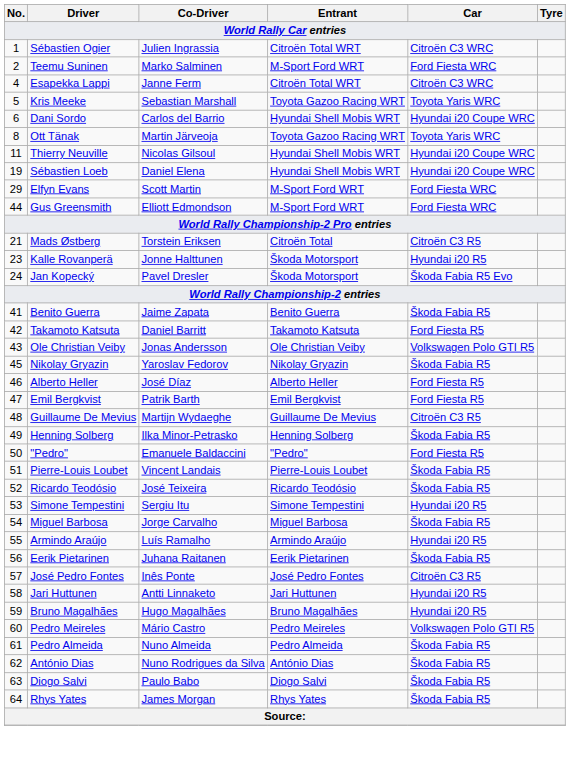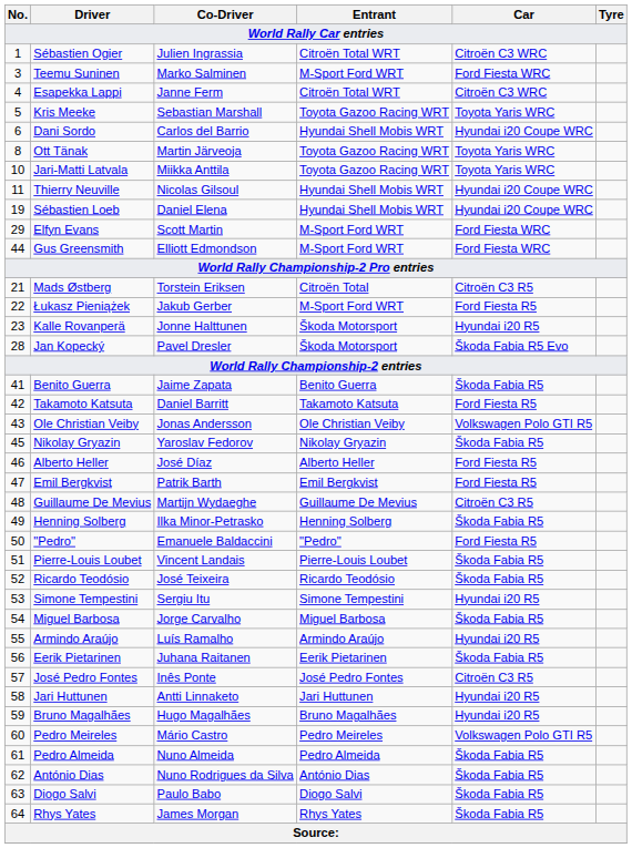 <table class="wikitable" style="font-size: 85%;">
 <tr>
 <th>No.</th>
 <th>Driver</th>
 <th>Co-Driver</th>
 <th>Entrant</th>
 <th>Car</th>
 <th>Tyre</th>
 </tr>
 <tr>
 <td style="background-color:#EAECF0; text-align:center" colspan="6"><strong><em><a href='#'>World Rally Car</a> entries</em></strong></td>
 </tr>
 <tr>
 <td align="center">1</td>
 <td> <a href='#'>Sébastien Ogier</a></td>
 <td> <a href='#'>Julien Ingrassia</a></td>
 <td> <a href='#'>Citroën Total WRT</a></td>
 <td><a href='#'>Citroën C3 WRC</a></td>
 <td align="center"></td>
 </tr>
 <tr>
-<td align="center">2</td>
+<td align="center">3</td>
 <td> <a href='#'>Teemu Suninen</a></td>
 <td> <a href='#'>Marko Salminen</a></td>
 <td> <a href='#'>M-Sport Ford WRT</a></td>
 <td><a href='#'>Ford Fiesta WRC</a></td>
 <td align="center"></td>
 </tr>
 <tr>
 <td align="center">4</td>
 <td> <a href='#'>Esapekka Lappi</a></td>
 <td> <a href='#'>Janne Ferm</a></td>
 <td> <a href='#'>Citroën Total WRT</a></td>
 <td><a href='#'>Citroën C3 WRC</a></td>
 <td align="center"></td>
 </tr>
 <tr>
 <td align="center">5</td>
 <td> <a href='#'>Kris Meeke</a></td>
 <td> <a href='#'>Sebastian Marshall</a></td>
 <td nowrap> <a href='#'>Toyota Gazoo Racing WRT</a></td>
 <td><a href='#'>Toyota Yaris WRC</a></td>
 <td align="center"></td>
 </tr>
 <tr>
 <td align="center">6</td>
 <td> <a href='#'>Dani Sordo</a></td>
 <td> <a href='#'>Carlos del Barrio</a></td>
 <td> <a href='#'>Hyundai Shell Mobis WRT</a></td>
 <td nowrap><a href='#'>Hyundai i20 Coupe WRC</a></td>
 <td align="center"></td>
 </tr>
 <tr>
 <td align="center">8</td>
 <td> <a href='#'>Ott Tänak</a></td>
 <td> <a href='#'>Martin Järveoja</a></td>
+<td> <a href='#'>Toyota Gazoo Racing WRT</a></td>
+<td><a href='#'>Toyota Yaris WRC</a></td>
+<td align="center"></td>
+</tr>
+<tr>
+<td align="center">10</td>
+<td> <a href='#'>Jari-Matti Latvala</a></td>
+<td> <a href='#'>Miikka Anttila</a></td>
 <td> <a href='#'>Toyota Gazoo Racing WRT</a></td>
 <td><a href='#'>Toyota Yaris WRC</a></td>
 <td align="center"></td>
 </tr>
 <tr>
 <td align="center">11</td>
 <td> <a href='#'>Thierry Neuville</a></td>
 <td> <a href='#'>Nicolas Gilsoul</a></td>
 <td> <a href='#'>Hyundai Shell Mobis WRT</a></td>
 <td><a href='#'>Hyundai i20 Coupe WRC</a></td>
 <td align="center"></td>
 </tr>
 <tr>
 <td align="center">19</td>
 <td> <a href='#'>Sébastien Loeb</a></td>
 <td> <a href='#'>Daniel Elena</a></td>
 <td nowrap> <a href='#'>Hyundai Shell Mobis WRT</a></td>
 <td><a href='#'>Hyundai i20 Coupe WRC</a></td>
 <td align="center"></td>
 </tr>
 <tr>
 <td align="center">29</td>
 <td> <a href='#'>Elfyn Evans</a></td>
 <td> <a href='#'>Scott Martin</a></td>
 <td> <a href='#'>M-Sport Ford WRT</a></td>
 <td><a href='#'>Ford Fiesta WRC</a></td>
 <td align="center"></td>
 </tr>
 <tr>
 <td align="center">44</td>
 <td> <a href='#'>Gus Greensmith</a></td>
 <td> <a href='#'>Elliott Edmondson</a></td>
 <td> <a href='#'>M-Sport Ford WRT</a></td>
 <td><a href='#'>Ford Fiesta WRC</a></td>
 <td align="center"></td>
 </tr>
 <tr>
 <td style="background-color:#EAECF0; text-align:center" colspan="6"><strong><em><a href='#'>World Rally Championship-2 Pro</a> entries</em></strong></td>
 </tr>
 <tr>
 <td align="center">21</td>
 <td> <a href='#'>Mads Østberg</a></td>
 <td> <a href='#'>Torstein Eriksen</a></td>
 <td> <a href='#'>Citroën Total</a></td>
 <td><a href='#'>Citroën C3 R5</a></td>
 <td align="center"></td>
 </tr>
 <tr>
+<td align="center">22</td>
+<td> <a href='#'>Łukasz Pieniążek</a></td>
+<td> <a href='#'>Jakub Gerber</a></td>
+<td> <a href='#'>M-Sport Ford WRT</a></td>
+<td><a href='#'>Ford Fiesta R5</a></td>
+<td align="center"></td>
+</tr>
+<tr>
 <td align="center">23</td>
 <td> <a href='#'>Kalle Rovanperä</a></td>
 <td> <a href='#'>Jonne Halttunen</a></td>
 <td> <a href='#'>Škoda Motorsport</a></td>
 <td><a href='#'>Hyundai i20 R5</a></td>
 <td align="center"></td>
 </tr>
 <tr>
-<td align="center">24</td>
+<td align="center">28</td>
 <td> <a href='#'>Jan Kopecký</a></td>
 <td> <a href='#'>Pavel Dresler</a></td>
 <td> <a href='#'>Škoda Motorsport</a></td>
 <td><a href='#'>Škoda Fabia R5 Evo</a></td>
 <td align="center"></td>
 </tr>
 <tr>
 <td style="background-color:#EAECF0; text-align:center" colspan="6"><strong><em><a href='#'>World Rally Championship-2</a> entries</em></strong></td>
 </tr>
 <tr>
 <td align="center">41</td>
 <td> <a href='#'>Benito Guerra</a></td>
 <td> <a href='#'>Jaime Zapata</a></td>
 <td> <a href='#'>Benito Guerra</a></td>
 <td><a href='#'>Škoda Fabia R5</a></td>
 <td align="center"></td>
 </tr>
 <tr>
 <td align="center">42</td>
 <td> <a href='#'>Takamoto Katsuta</a></td>
 <td> <a href='#'>Daniel Barritt</a></td>
 <td> <a href='#'>Takamoto Katsuta</a></td>
 <td><a href='#'>Ford Fiesta R5</a></td>
 <td align="center"></td>
 </tr>
 <tr>
 <td align="center">43</td>
 <td> <a href='#'>Ole Christian Veiby</a></td>
 <td> <a href='#'>Jonas Andersson</a></td>
 <td> <a href='#'>Ole Christian Veiby</a></td>
 <td nowrap><a href='#'>Volkswagen Polo GTI R5</a></td>
 <td align="center"></td>
 </tr>
 <tr>
 <td align="center">45</td>
 <td> <a href='#'>Nikolay Gryazin</a></td>
 <td> <a href='#'>Yaroslav Fedorov</a></td>
 <td> <a href='#'>Nikolay Gryazin</a></td>
 <td><a href='#'>Škoda Fabia R5</a></td>
 <td align="center"></td>
 </tr>
 <tr>
 <td align="center">46</td>
 <td> <a href='#'>Alberto Heller</a></td>
 <td> <a href='#'>José Díaz</a></td>
 <td> <a href='#'>Alberto Heller</a></td>
 <td><a href='#'>Ford Fiesta R5</a></td>
 <td align="center"></td>
 </tr>
 <tr>
 <td align="center">47</td>
 <td> <a href='#'>Emil Bergkvist</a></td>
 <td> <a href='#'>Patrik Barth</a></td>
 <td> <a href='#'>Emil Bergkvist</a></td>
 <td><a href='#'>Ford Fiesta R5</a></td>
 <td align="center"></td>
 </tr>
 <tr>
 <td align="center">48</td>
 <td nowrap> <a href='#'>Guillaume De Mevius</a></td>
 <td> <a href='#'>Martijn Wydaeghe</a></td>
 <td> <a href='#'>Guillaume De Mevius</a></td>
 <td><a href='#'>Citroën C3 R5</a></td>
 <td align="center"></td>
 </tr>
 <tr>
 <td align="center">49</td>
 <td> <a href='#'>Henning Solberg</a></td>
 <td nowrap> <a href='#'>Ilka Minor-Petrasko</a></td>
 <td> <a href='#'>Henning Solberg</a></td>
 <td><a href='#'>Škoda Fabia R5</a></td>
 <td align="center"></td>
 </tr>
 <tr>
 <td align="center">50</td>
 <td> <a href='#'>"Pedro"</a></td>
 <td nowrap> <a href='#'>Emanuele Baldaccini</a></td>
 <td> <a href='#'>"Pedro"</a></td>
 <td><a href='#'>Ford Fiesta R5</a></td>
 <td align="center"></td>
 </tr>
 <tr>
 <td align="center">51</td>
 <td nowrap> <a href='#'>Pierre-Louis Loubet</a></td>
 <td> <a href='#'>Vincent Landais</a></td>
 <td> <a href='#'>Pierre-Louis Loubet</a></td>
 <td><a href='#'>Škoda Fabia R5</a></td>
 <td align="center"></td>
 </tr>
 <tr>
 <td align="center">52</td>
 <td> <a href='#'>Ricardo Teodósio</a></td>
 <td> <a href='#'>José Teixeira</a></td>
 <td> <a href='#'>Ricardo Teodósio</a></td>
 <td><a href='#'>Škoda Fabia R5</a></td>
 <td align="center"></td>
 </tr>
 <tr>
 <td align="center">53</td>
 <td> <a href='#'>Simone Tempestini</a></td>
 <td> <a href='#'>Sergiu Itu</a></td>
 <td> <a href='#'>Simone Tempestini</a></td>
 <td><a href='#'>Hyundai i20 R5</a></td>
 <td align="center"></td>
 </tr>
 <tr>
 <td align="center">54</td>
 <td> <a href='#'>Miguel Barbosa</a></td>
 <td> <a href='#'>Jorge Carvalho</a></td>
 <td> <a href='#'>Miguel Barbosa</a></td>
 <td><a href='#'>Škoda Fabia R5</a></td>
 <td align="center"></td>
 </tr>
 <tr>
 <td align="center">55</td>
 <td> <a href='#'>Armindo Araújo</a></td>
 <td> <a href='#'>Luís Ramalho</a></td>
 <td> <a href='#'>Armindo Araújo</a></td>
 <td><a href='#'>Hyundai i20 R5</a></td>
 <td align="center"></td>
 </tr>
 <tr>
 <td align="center">56</td>
 <td> <a href='#'>Eerik Pietarinen</a></td>
 <td> <a href='#'>Juhana Raitanen</a></td>
 <td> <a href='#'>Eerik Pietarinen</a></td>
 <td><a href='#'>Škoda Fabia R5</a></td>
 <td align="center"></td>
 </tr>
 <tr>
 <td align="center">57</td>
 <td> <a href='#'>José Pedro Fontes</a></td>
 <td> <a href='#'>Inês Ponte</a></td>
 <td> <a href='#'>José Pedro Fontes</a></td>
 <td><a href='#'>Citroën C3 R5</a></td>
 <td align="center"></td>
 </tr>
 <tr>
 <td align="center">58</td>
 <td> <a href='#'>Jari Huttunen</a></td>
 <td> <a href='#'>Antti Linnaketo</a></td>
 <td> <a href='#'>Jari Huttunen</a></td>
 <td><a href='#'>Hyundai i20 R5</a></td>
 <td align="center"></td>
 </tr>
 <tr>
 <td align="center">59</td>
 <td> <a href='#'>Bruno Magalhães</a></td>
 <td> <a href='#'>Hugo Magalhães</a></td>
 <td> <a href='#'>Bruno Magalhães</a></td>
 <td><a href='#'>Hyundai i20 R5</a></td>
 <td align="center"></td>
 </tr>
 <tr>
 <td align="center">60</td>
 <td> <a href='#'>Pedro Meireles</a></td>
 <td> <a href='#'>Mário Castro</a></td>
 <td> <a href='#'>Pedro Meireles</a></td>
 <td><a href='#'>Volkswagen Polo GTI R5</a></td>
 <td align="center"></td>
 </tr>
 <tr>
 <td align="center">61</td>
 <td> <a href='#'>Pedro Almeida</a></td>
 <td> <a href='#'>Nuno Almeida</a></td>
 <td> <a href='#'>Pedro Almeida</a></td>
 <td><a href='#'>Škoda Fabia R5</a></td>
 <td align="center"></td>
 </tr>
 <tr>
 <td align="center">62</td>
 <td> <a href='#'>António Dias</a></td>
 <td nowrap> <a href='#'>Nuno Rodrigues da Silva</a></td>
 <td> <a href='#'>António Dias</a></td>
 <td><a href='#'>Škoda Fabia R5</a></td>
 <td align="center"></td>
 </tr>
 <tr>
 <td align="center">63</td>
 <td> <a href='#'>Diogo Salvi</a></td>
 <td> <a href='#'>Paulo Babo</a></td>
 <td> <a href='#'>Diogo Salvi</a></td>
 <td><a href='#'>Škoda Fabia R5</a></td>
 <td align="center"></td>
 </tr>
 <tr>
 <td align="center">64</td>
 <td> <a href='#'>Rhys Yates</a></td>
 <td> <a href='#'>James Morgan</a></td>
 <td> <a href='#'>Rhys Yates</a></td>
 <td><a href='#'>Škoda Fabia R5</a></td>
 <td align="center"></td>
 </tr>
 <tr>
 <th colspan="6">Source:</th>
 </tr>
 <tr>
 </tr>
 </table>
